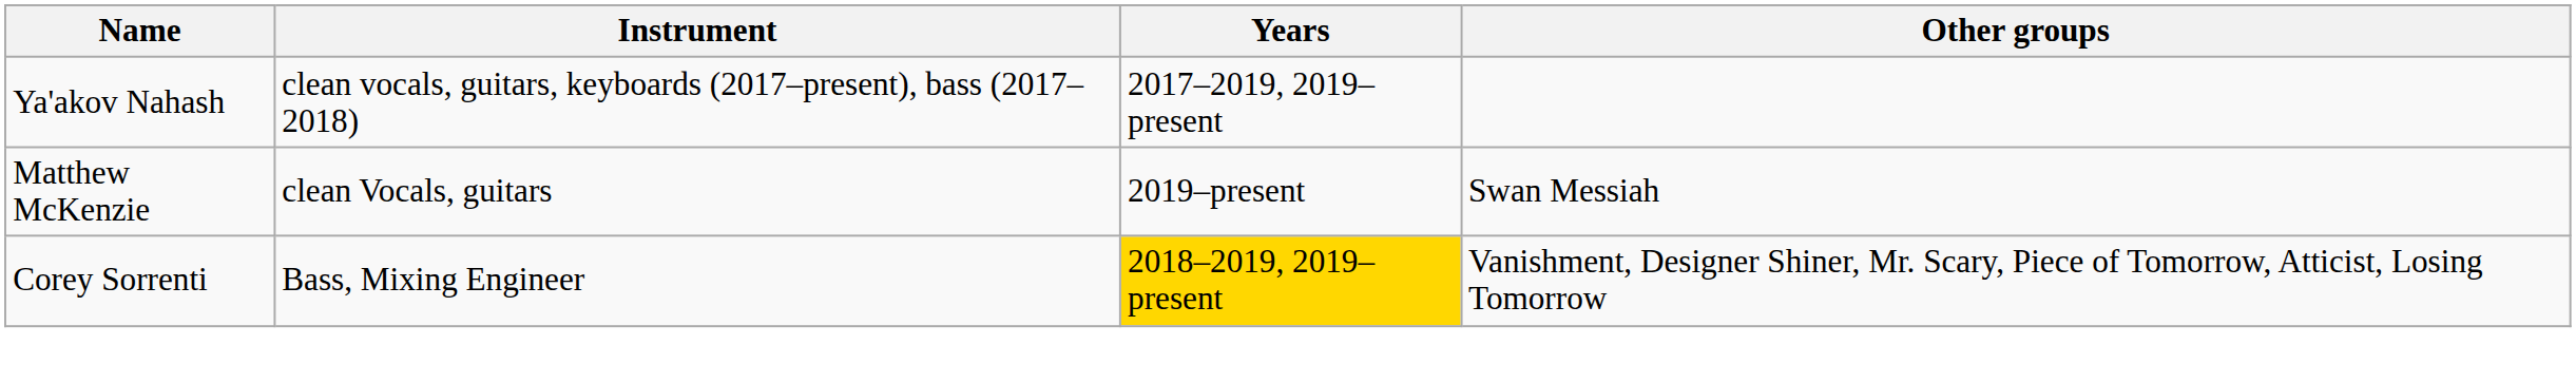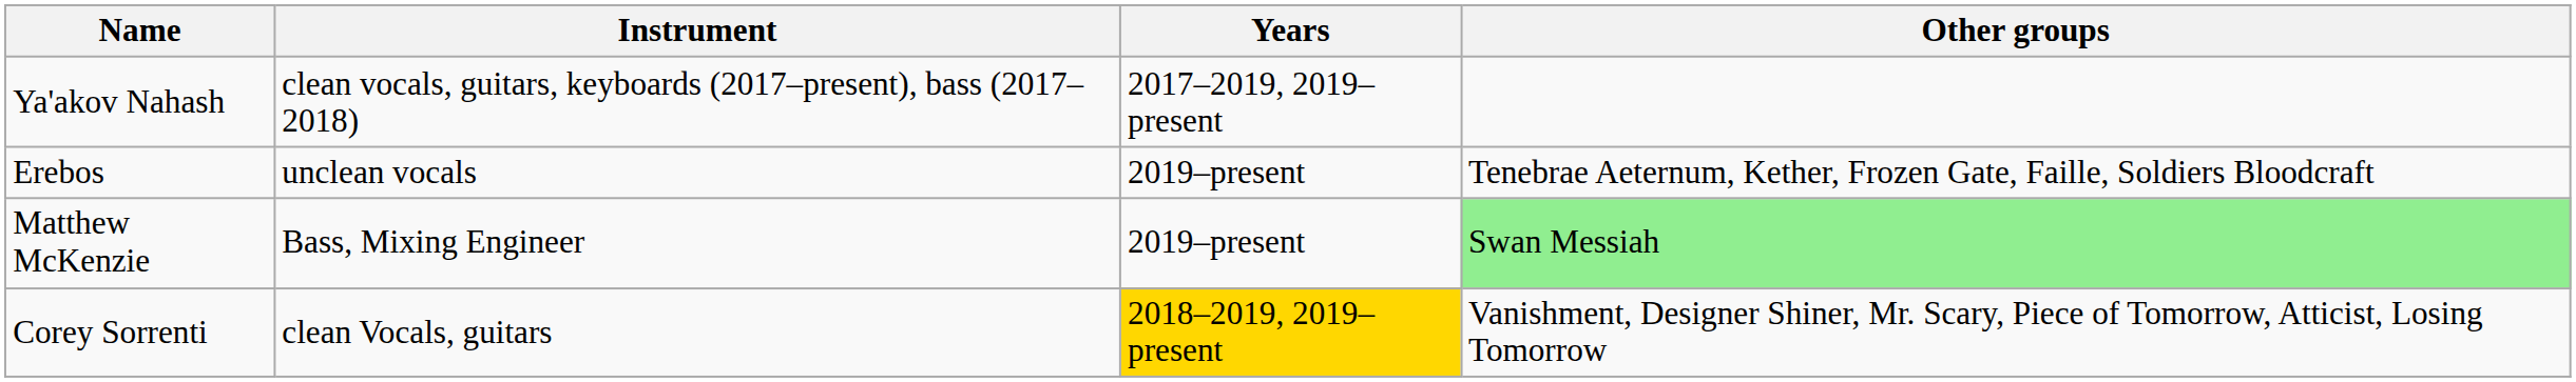 <table class="wikitable">
 <tr>
 <th>Name</th>
 <th>Instrument</th>
 <th>Years</th>
 <th>Other groups</th>
 </tr>
 <tr>
 <td>Ya'akov Nahash</td>
 <td>clean vocals, guitars, keyboards (2017–present), bass (2017–2018)</td>
 <td>2017–2019, 2019–present</td>
 </tr>
 <tr>
+<td>Erebos</td>
+<td>unclean vocals</td>
+<td>2019–present</td>
+<td>Tenebrae Aeternum, Kether, Frozen Gate, Faille, Soldiers Bloodcraft</td>
+</tr>
+<tr>
 <td>Matthew McKenzie</td>
-<td>clean Vocals, guitars</td>
+<td>Bass, Mixing Engineer</td>
 <td>2019–present</td>
-<td>Swan Messiah</td>
+<td style="background: lightgreen;">Swan Messiah</td>
 </tr>
 <tr>
 <td>Corey Sorrenti</td>
-<td>Bass, Mixing Engineer</td>
+<td>clean Vocals, guitars</td>
 <td style="background: gold;">2018–2019, 2019–present</td>
 <td>Vanishment, Designer Shiner, Mr. Scary, Piece of Tomorrow, Atticist, Losing Tomorrow</td>
 </tr>
 </table>
